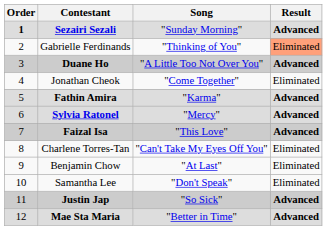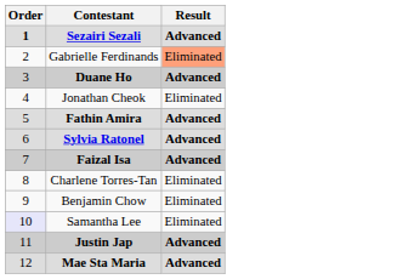 <table class="wikitable plainrowheaders" style="text-align:center;">
 <tr>
 <th scope="col">Order</th>
 <th scope="col">Contestant</th>
-<th scope="col">Song</th>
 <th scope="col">Result</th>
 </tr>
 <tr style="background:#ddd;">
 <td><strong>1</strong></td>
 <td><strong><a href='#'>Sezairi Sezali</a></strong></td>
-<td>"<a href='#'>Sunday Morning</a>"</td>
 <td><strong>Advanced</strong></td>
 </tr>
 <tr>
 <td>2</td>
 <td>Gabrielle Ferdinands</td>
-<td>"<a href='#'>Thinking of You</a>"</td>
 <td style="background: lightsalmon;">Eliminated</td>
 </tr>
 <tr style="background:#ccc;">
 <td>3</td>
 <td><strong>Duane Ho</strong></td>
-<td>"<a href='#'>A Little Too Not Over You</a>"</td>
 <td><strong>Advanced</strong></td>
 </tr>
 <tr>
 <td>4</td>
 <td>Jonathan Cheok</td>
-<td>"<a href='#'>Come Together</a>"</td>
 <td>Eliminated</td>
 </tr>
 <tr style="background:#ddd;">
 <td>5</td>
 <td><strong>Fathin Amira</strong></td>
-<td>"<a href='#'>Karma</a>"</td>
 <td><strong>Advanced</strong></td>
 </tr>
 <tr style="background:#ddd;">
 <td>6</td>
 <td><strong><a href='#'>Sylvia Ratonel</a></strong></td>
-<td>"<a href='#'>Mercy</a>"</td>
 <td><strong>Advanced</strong></td>
 </tr>
 <tr style="background:#ccc;">
 <td>7</td>
 <td><strong>Faizal Isa</strong></td>
-<td>"<a href='#'>This Love</a>"</td>
 <td><strong>Advanced</strong></td>
 </tr>
 <tr>
 <td>8</td>
 <td>Charlene Torres-Tan</td>
-<td>"<a href='#'>Can't Take My Eyes Off You</a>"</td>
 <td>Eliminated</td>
 </tr>
 <tr>
 <td>9</td>
 <td>Benjamin Chow</td>
-<td>"<a href='#'>At Last</a>"</td>
 <td>Eliminated</td>
 </tr>
 <tr>
-<td>10</td>
+<td style="background: lavender;">10</td>
 <td>Samantha Lee</td>
-<td>"<a href='#'>Don't Speak</a>"</td>
 <td>Eliminated</td>
 </tr>
 <tr style="background:#ccc;">
 <td>11</td>
 <td><strong>Justin Jap</strong></td>
-<td>"<a href='#'>So Sick</a>"</td>
 <td><strong>Advanced</strong></td>
 </tr>
 <tr style="background:#ddd;">
 <td>12</td>
 <td><strong>Mae Sta Maria</strong></td>
-<td>"<a href='#'>Better in Time</a>"</td>
 <td><strong>Advanced</strong></td>
 </tr>
 </table>
